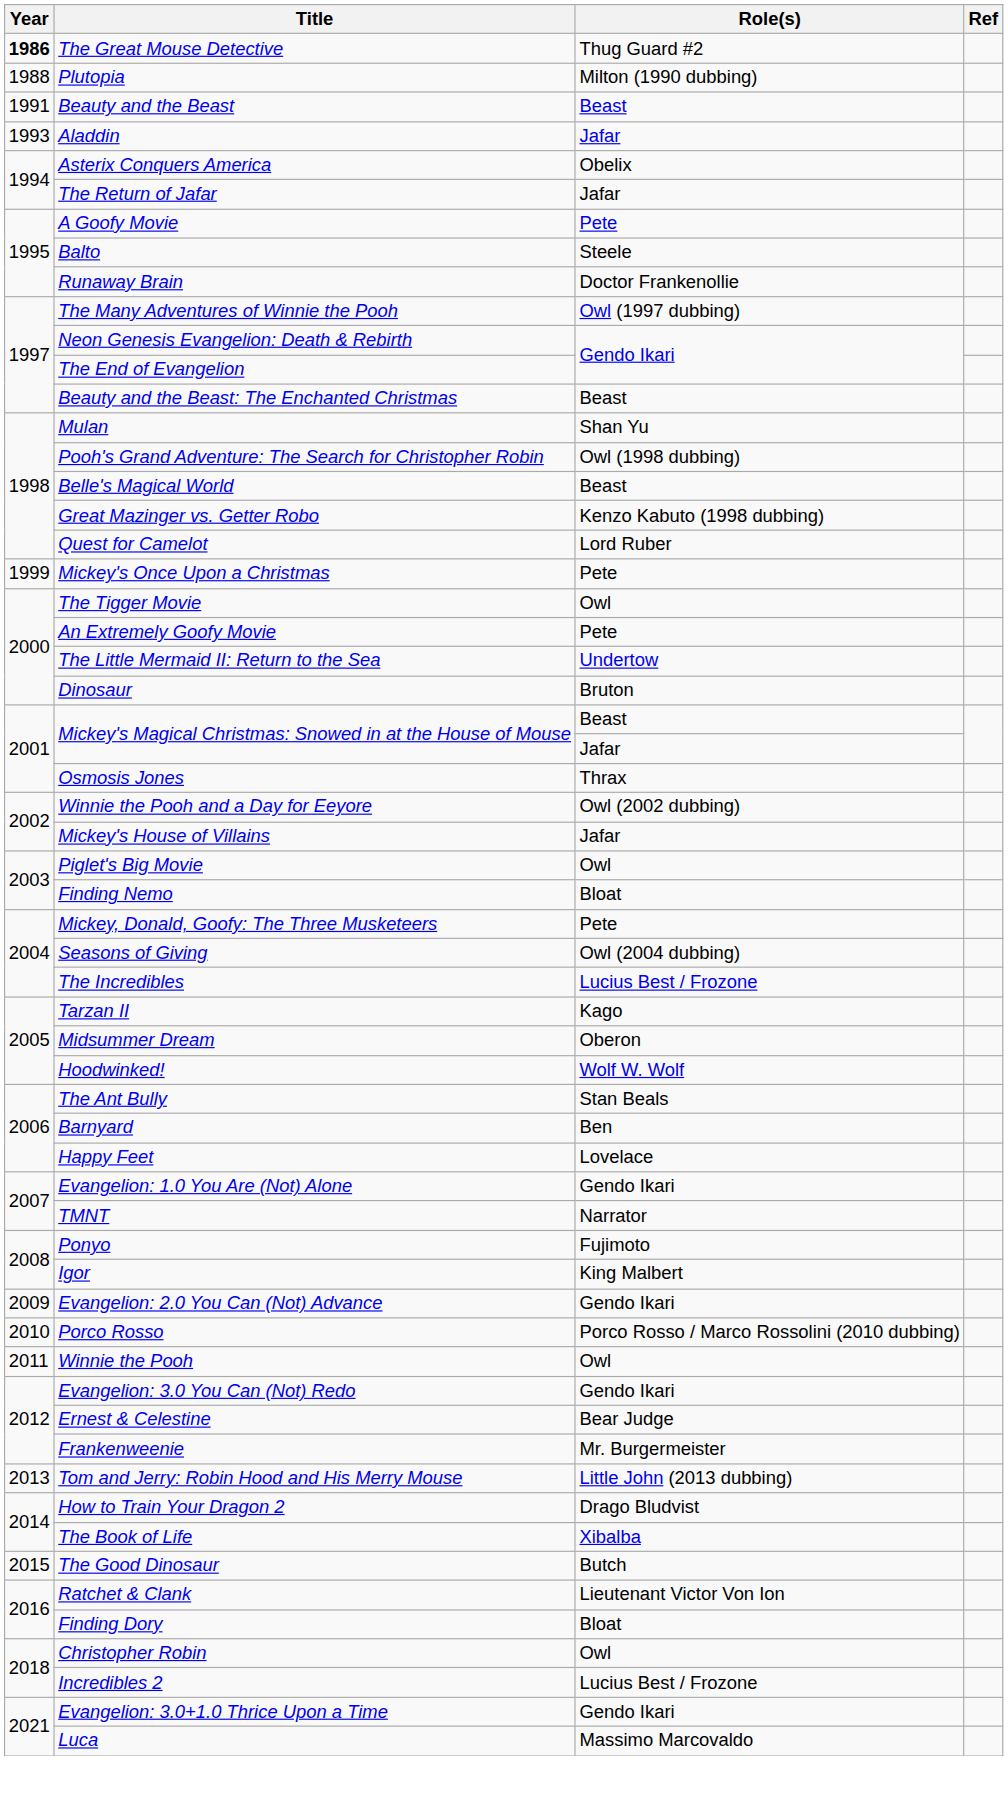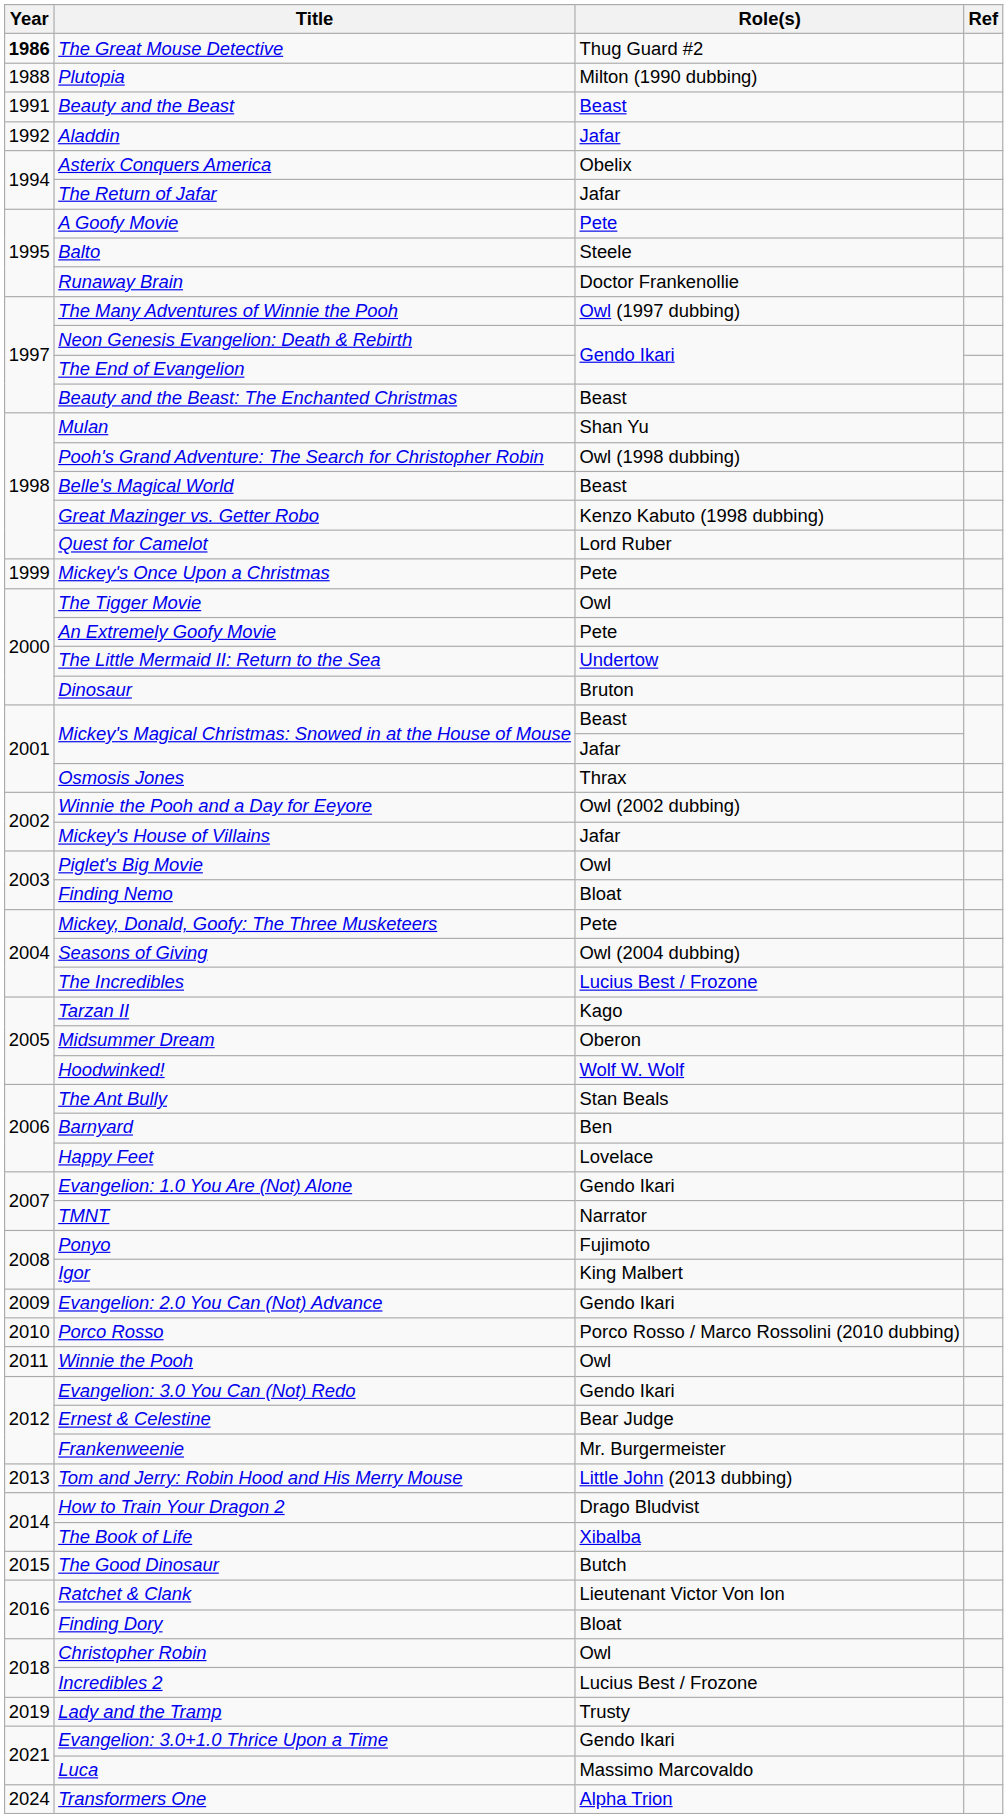 <table class="wikitable plainrowheaders sortable">
 <tr>
 <th scope="col">Year</th>
 <th scope="col">Title</th>
 <th scope="col">Role(s)</th>
 <th scope="col" class="unsortable">Ref</th>
 </tr>
 <tr>
 <td><strong>1986</strong></td>
 <td><em><a href='#'>The Great Mouse Detective</a></em></td>
 <td>Thug Guard #2</td>
 <td></td>
 </tr>
 <tr>
 <td>1988</td>
 <td><em><a href='#'>Plutopia</a></em></td>
 <td>Milton (1990 dubbing)</td>
 <td></td>
 </tr>
 <tr>
 <td>1991</td>
 <td><em><a href='#'>Beauty and the Beast</a></em></td>
 <td><a href='#'>Beast</a></td>
 <td></td>
 </tr>
 <tr>
-<td>1993</td>
+<td>1992</td>
 <td><em><a href='#'>Aladdin</a></em></td>
 <td><a href='#'>Jafar</a></td>
 <td></td>
 </tr>
 <tr>
 <td rowspan=2>1994</td>
 <td><em><a href='#'>Asterix Conquers America</a></em></td>
 <td>Obelix</td>
 <td></td>
 </tr>
 <tr>
 <td><em><a href='#'>The Return of Jafar</a></em></td>
 <td>Jafar</td>
 <td></td>
 </tr>
 <tr>
 <td rowspan=3>1995</td>
 <td><em><a href='#'>A Goofy Movie</a></em></td>
 <td><a href='#'>Pete</a></td>
 <td></td>
 </tr>
 <tr>
 <td><em><a href='#'>Balto</a></em></td>
 <td>Steele</td>
 <td></td>
 </tr>
 <tr>
 <td><em><a href='#'>Runaway Brain</a></em></td>
 <td>Doctor Frankenollie</td>
 <td></td>
 </tr>
 <tr>
 <td rowspan=4>1997</td>
 <td><em><a href='#'>The Many Adventures of Winnie the Pooh</a></em></td>
 <td><a href='#'>Owl</a> (1997 dubbing)</td>
 <td></td>
 </tr>
 <tr>
 <td><em><a href='#'>Neon Genesis Evangelion: Death & Rebirth</a></em></td>
 <td rowspan=2><a href='#'>Gendo Ikari</a></td>
 <td></td>
 </tr>
 <tr>
 <td><em><a href='#'>The End of Evangelion</a></em></td>
 <td></td>
 </tr>
 <tr>
 <td><em><a href='#'>Beauty and the Beast: The Enchanted Christmas</a></em></td>
 <td>Beast</td>
 <td></td>
 </tr>
 <tr>
 <td rowspan=5>1998</td>
 <td><em><a href='#'>Mulan</a></em></td>
 <td>Shan Yu</td>
 <td></td>
 </tr>
 <tr>
 <td><em><a href='#'>Pooh's Grand Adventure: The Search for Christopher Robin</a></em></td>
 <td>Owl (1998 dubbing)</td>
 <td></td>
 </tr>
 <tr>
 <td><em><a href='#'>Belle's Magical World</a></em></td>
 <td>Beast</td>
 <td></td>
 </tr>
 <tr>
 <td><em><a href='#'>Great Mazinger vs. Getter Robo</a></em></td>
 <td>Kenzo Kabuto (1998 dubbing)</td>
 <td></td>
 </tr>
 <tr>
 <td><em><a href='#'>Quest for Camelot</a></em></td>
 <td>Lord Ruber</td>
 <td></td>
 </tr>
 <tr>
 <td>1999</td>
 <td><em><a href='#'>Mickey's Once Upon a Christmas</a></em></td>
 <td>Pete</td>
 <td></td>
 </tr>
 <tr>
 <td rowspan=4>2000</td>
 <td><em><a href='#'>The Tigger Movie</a></em></td>
 <td>Owl</td>
 <td></td>
 </tr>
 <tr>
 <td><em><a href='#'>An Extremely Goofy Movie</a></em></td>
 <td>Pete</td>
 <td></td>
 </tr>
 <tr>
 <td><em><a href='#'>The Little Mermaid II: Return to the Sea</a></em></td>
 <td><a href='#'>Undertow</a></td>
 <td></td>
 </tr>
 <tr>
 <td><em><a href='#'>Dinosaur</a></em></td>
 <td>Bruton</td>
 <td></td>
 </tr>
 <tr>
 <td rowspan=3>2001</td>
 <td rowspan=2><em><a href='#'>Mickey's Magical Christmas: Snowed in at the House of Mouse</a></em></td>
 <td>Beast</td>
 <td rowspan=2></td>
 </tr>
 <tr>
 <td>Jafar</td>
 </tr>
 <tr>
 <td><em><a href='#'>Osmosis Jones</a></em></td>
 <td>Thrax</td>
 <td></td>
 </tr>
 <tr>
 <td rowspan=2>2002</td>
 <td><em><a href='#'>Winnie the Pooh and a Day for Eeyore</a></em></td>
 <td>Owl (2002 dubbing)</td>
 <td></td>
 </tr>
 <tr>
 <td><em><a href='#'>Mickey's House of Villains</a></em></td>
 <td>Jafar</td>
 <td></td>
 </tr>
 <tr>
 <td rowspan=2>2003</td>
 <td><em><a href='#'>Piglet's Big Movie</a></em></td>
 <td>Owl</td>
 <td></td>
 </tr>
 <tr>
 <td><em><a href='#'>Finding Nemo</a></em></td>
 <td>Bloat</td>
 <td></td>
 </tr>
 <tr>
 <td rowspan=3>2004</td>
 <td><em><a href='#'>Mickey, Donald, Goofy: The Three Musketeers</a></em></td>
 <td>Pete</td>
 <td></td>
 </tr>
 <tr>
 <td><em><a href='#'>Seasons of Giving</a></em></td>
 <td>Owl (2004 dubbing)</td>
 <td></td>
 </tr>
 <tr>
 <td><em><a href='#'>The Incredibles</a></em></td>
 <td><a href='#'>Lucius Best / Frozone</a></td>
 <td></td>
 </tr>
 <tr>
 <td rowspan=3>2005</td>
 <td><em><a href='#'>Tarzan II</a></em></td>
 <td>Kago</td>
 <td></td>
 </tr>
 <tr>
 <td><em><a href='#'>Midsummer Dream</a></em></td>
 <td>Oberon</td>
 <td></td>
 </tr>
 <tr>
 <td><em><a href='#'>Hoodwinked!</a></em></td>
 <td><a href='#'>Wolf W. Wolf</a></td>
 <td></td>
 </tr>
 <tr>
 <td rowspan=3>2006</td>
 <td><em><a href='#'>The Ant Bully</a></em></td>
 <td>Stan Beals</td>
 <td></td>
 </tr>
 <tr>
 <td><em><a href='#'>Barnyard</a></em></td>
 <td>Ben</td>
 <td></td>
 </tr>
 <tr>
 <td><em><a href='#'>Happy Feet</a></em></td>
 <td>Lovelace</td>
 <td></td>
 </tr>
 <tr>
 <td rowspan=2>2007</td>
 <td><em><a href='#'>Evangelion: 1.0 You Are (Not) Alone</a></em></td>
 <td>Gendo Ikari</td>
 <td></td>
 </tr>
 <tr>
 <td><em><a href='#'>TMNT</a></em></td>
 <td>Narrator</td>
 <td></td>
 </tr>
 <tr>
 <td rowspan=2>2008</td>
 <td><em><a href='#'>Ponyo</a></em></td>
 <td>Fujimoto</td>
 <td></td>
 </tr>
 <tr>
 <td><em><a href='#'>Igor</a></em></td>
 <td>King Malbert</td>
 <td></td>
 </tr>
 <tr>
 <td>2009</td>
 <td><em><a href='#'>Evangelion: 2.0 You Can (Not) Advance</a></em></td>
 <td>Gendo Ikari</td>
 <td></td>
 </tr>
 <tr>
 <td>2010</td>
 <td><em><a href='#'>Porco Rosso</a></em></td>
 <td>Porco Rosso / Marco Rossolini (2010 dubbing)</td>
 <td></td>
 </tr>
 <tr>
 <td>2011</td>
 <td><em><a href='#'>Winnie the Pooh</a></em></td>
 <td>Owl</td>
 <td></td>
 </tr>
 <tr>
 <td rowspan=3>2012</td>
 <td><em><a href='#'>Evangelion: 3.0 You Can (Not) Redo</a></em></td>
 <td>Gendo Ikari</td>
 <td></td>
 </tr>
 <tr>
 <td><em><a href='#'>Ernest & Celestine</a></em></td>
 <td>Bear Judge</td>
 <td></td>
 </tr>
 <tr>
 <td><em><a href='#'>Frankenweenie</a></em></td>
 <td>Mr. Burgermeister</td>
 <td></td>
 </tr>
 <tr>
 <td>2013</td>
 <td><em><a href='#'>Tom and Jerry: Robin Hood and His Merry Mouse</a></em></td>
 <td><a href='#'>Little John</a> (2013 dubbing)</td>
 <td></td>
 </tr>
 <tr>
 <td rowspan=2>2014</td>
 <td><em><a href='#'>How to Train Your Dragon 2</a></em></td>
 <td>Drago Bludvist</td>
 <td></td>
 </tr>
 <tr>
 <td><em><a href='#'>The Book of Life</a></em></td>
 <td><a href='#'>Xibalba</a></td>
 <td></td>
 </tr>
 <tr>
 <td>2015</td>
 <td><em><a href='#'>The Good Dinosaur</a></em></td>
 <td>Butch</td>
 <td></td>
 </tr>
 <tr>
 <td rowspan=2>2016</td>
 <td><em><a href='#'>Ratchet & Clank</a></em></td>
 <td>Lieutenant Victor Von Ion</td>
 <td></td>
 </tr>
 <tr>
 <td><em><a href='#'>Finding Dory</a></em></td>
 <td>Bloat</td>
 <td></td>
 </tr>
 <tr>
 <td rowspan=2>2018</td>
 <td><em><a href='#'>Christopher Robin</a></em></td>
 <td>Owl</td>
 <td></td>
 </tr>
 <tr>
 <td><em><a href='#'>Incredibles 2</a></em></td>
 <td>Lucius Best / Frozone</td>
 <td></td>
 </tr>
 <tr>
+<td>2019</td>
+<td><em><a href='#'>Lady and the Tramp</a></em></td>
+<td>Trusty</td>
+<td></td>
+</tr>
+<tr>
 <td rowspan=2>2021</td>
 <td><em><a href='#'>Evangelion: 3.0+1.0 Thrice Upon a Time</a></em></td>
 <td>Gendo Ikari</td>
 <td></td>
 </tr>
 <tr>
 <td><em><a href='#'>Luca</a></em></td>
 <td>Massimo Marcovaldo</td>
 <td></td>
 </tr>
+<tr>
+<td>2024</td>
+<td><em><a href='#'>Transformers One</a></em></td>
+<td><a href='#'>Alpha Trion</a></td>
+<td></td>
+</tr>
 </table>
